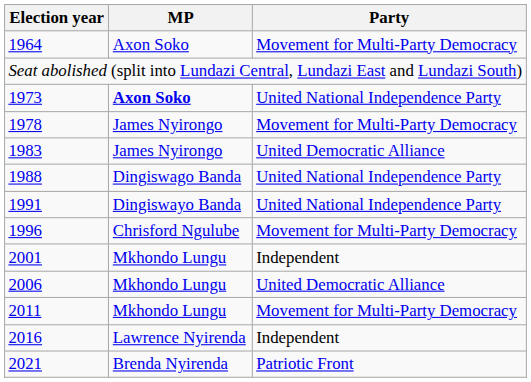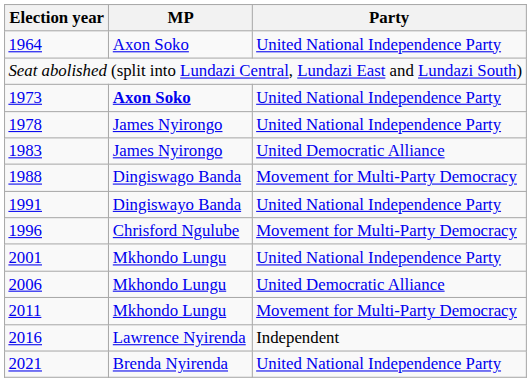 <table class=wikitable>
 <tr>
 <th>Election year</th>
 <th>MP</th>
 <th>Party</th>
 </tr>
 <tr>
 <td><a href='#'>1964</a></td>
 <td><a href='#'>Axon Soko</a></td>
-<td><a href='#'>Movement for Multi-Party Democracy</a></td>
+<td><a href='#'>United National Independence Party</a></td>
 </tr>
 <tr>
 <td colspan=3 align=center><em>Seat abolished</em> (split into <a href='#'>Lundazi Central</a>, <a href='#'>Lundazi East</a> and <a href='#'>Lundazi South</a>)</td>
 </tr>
 <tr>
 <td><a href='#'>1973</a></td>
 <td><strong><a href='#'>Axon Soko</a></strong></td>
 <td><a href='#'>United National Independence Party</a></td>
 </tr>
 <tr>
 <td><a href='#'>1978</a></td>
 <td><a href='#'>James Nyirongo</a></td>
-<td><a href='#'>Movement for Multi-Party Democracy</a></td>
+<td><a href='#'>United National Independence Party</a></td>
 </tr>
 <tr>
 <td><a href='#'>1983</a></td>
 <td><a href='#'>James Nyirongo</a></td>
 <td><a href='#'>United Democratic Alliance</a></td>
 </tr>
 <tr>
 <td><a href='#'>1988</a></td>
 <td><a href='#'>Dingiswago Banda</a></td>
-<td><a href='#'>United National Independence Party</a></td>
+<td><a href='#'>Movement for Multi-Party Democracy</a></td>
 </tr>
 <tr>
 <td><a href='#'>1991</a></td>
 <td><a href='#'>Dingiswayo Banda</a></td>
 <td><a href='#'>United National Independence Party</a></td>
 </tr>
 <tr>
 <td><a href='#'>1996</a></td>
 <td><a href='#'>Chrisford Ngulube</a></td>
 <td><a href='#'>Movement for Multi-Party Democracy</a></td>
 </tr>
 <tr>
 <td><a href='#'>2001</a></td>
 <td><a href='#'>Mkhondo Lungu</a></td>
-<td>Independent</td>
+<td><a href='#'>United National Independence Party</a></td>
 </tr>
 <tr>
 <td><a href='#'>2006</a></td>
 <td><a href='#'>Mkhondo Lungu</a></td>
 <td><a href='#'>United Democratic Alliance</a></td>
 </tr>
 <tr>
 <td><a href='#'>2011</a></td>
 <td><a href='#'>Mkhondo Lungu</a></td>
 <td><a href='#'>Movement for Multi-Party Democracy</a></td>
 </tr>
 <tr>
 <td><a href='#'>2016</a></td>
 <td><a href='#'>Lawrence Nyirenda</a></td>
 <td>Independent</td>
 </tr>
 <tr>
 <td><a href='#'>2021</a></td>
 <td><a href='#'>Brenda Nyirenda</a></td>
-<td><a href='#'>Patriotic Front</a></td>
+<td><a href='#'>United National Independence Party</a></td>
 </tr>
 </table>
